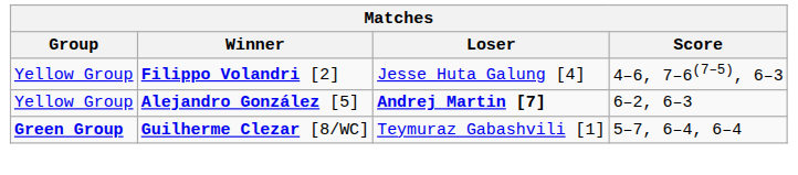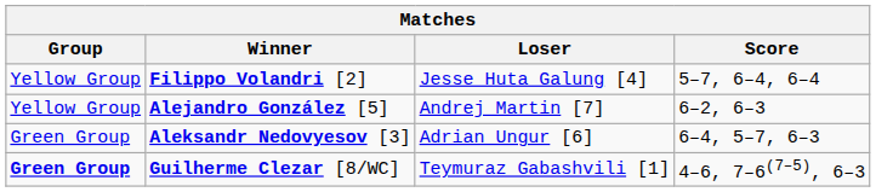 <table class="wikitable collapsible uncollapsed" border=1 style="margin:1em auto;">
 <tr>
 <th colspan=4><strong>Matches</strong></th>
 </tr>
 <tr>
 <th>Group</th>
 <th>Winner</th>
 <th>Loser</th>
 <th>Score</th>
 </tr>
 <tr>
 <td><a href='#'>Yellow Group</a></td>
 <td> <strong><a href='#'>Filippo Volandri</a></strong> [2]</td>
 <td> <a href='#'>Jesse Huta Galung</a> [4]</td>
-<td>4–6, 7–6<sup>(7–5)</sup>, 6–3</td>
+<td>5–7, 6–4, 6–4</td>
 </tr>
 <tr>
 <td><a href='#'>Yellow Group</a></td>
 <td> <strong><a href='#'>Alejandro González</a></strong> [5]</td>
-<td><strong> <a href='#'>Andrej Martin</a> [7]</strong></td>
+<td> <a href='#'>Andrej Martin</a> [7]</td>
 <td>6–2, 6–3</td>
+</tr>
+<tr>
+<td><a href='#'>Green Group</a></td>
+<td> <strong><a href='#'>Aleksandr Nedovyesov</a></strong> [3]</td>
+<td> <a href='#'>Adrian Ungur</a> [6]</td>
+<td>6–4, 5–7, 6–3</td>
 </tr>
 <tr>
 <td><strong><a href='#'>Green Group</a></strong></td>
 <td> <strong><a href='#'>Guilherme Clezar</a></strong> [8/WC]</td>
 <td> <a href='#'>Teymuraz Gabashvili</a> [1]</td>
-<td>5–7, 6–4, 6–4</td>
+<td>4–6, 7–6<sup>(7–5)</sup>, 6–3</td>
 </tr>
 </table>
